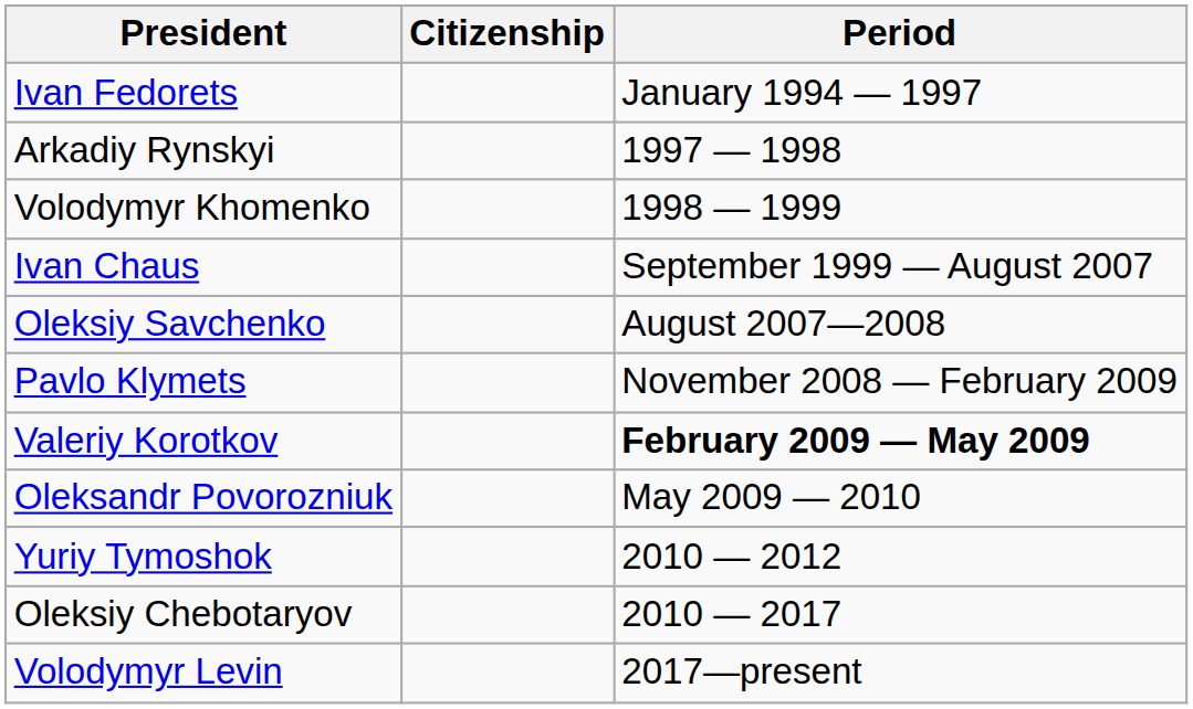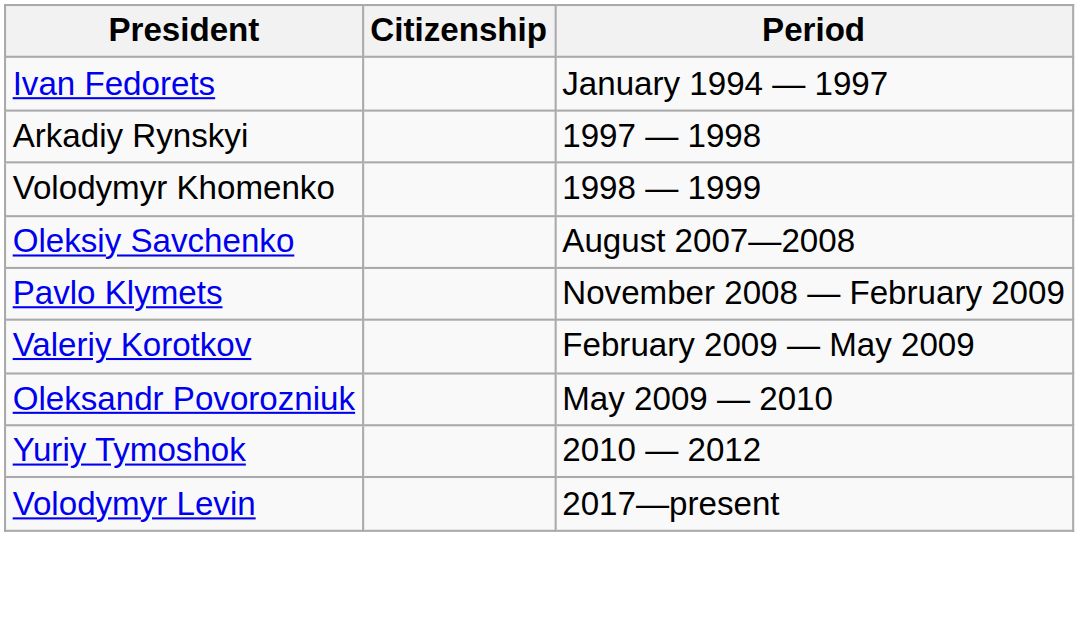 <table class="wikitable">
 <tr>
 <th>President</th>
 <th>Citizenship</th>
 <th>Period</th>
 </tr>
 <tr>
 <td><a href='#'>Ivan Fedorets</a></td>
 <td></td>
 <td>January 1994 — 1997</td>
 </tr>
 <tr>
 <td>Arkadiy Rynskyi</td>
 <td></td>
 <td>1997 — 1998</td>
 </tr>
 <tr>
 <td>Volodymyr Khomenko</td>
 <td></td>
 <td>1998 — 1999</td>
 </tr>
 <tr>
-<td><a href='#'>Ivan Chaus</a></td>
-<td></td>
-<td>September 1999 — August 2007</td>
-</tr>
-<tr>
 <td><a href='#'>Oleksiy Savchenko</a></td>
 <td></td>
 <td>August 2007—2008</td>
 </tr>
 <tr>
 <td><a href='#'>Pavlo Klymets</a></td>
 <td></td>
 <td>November 2008 — February 2009</td>
 </tr>
 <tr>
 <td><a href='#'>Valeriy Korotkov</a></td>
 <td></td>
-<td><strong>February 2009 — May 2009</strong></td>
+<td>February 2009 — May 2009</td>
 </tr>
 <tr>
 <td><a href='#'>Oleksandr Povorozniuk</a></td>
 <td></td>
 <td>May 2009 — 2010</td>
 </tr>
 <tr>
 <td><a href='#'>Yuriy Tymoshok</a></td>
 <td></td>
 <td>2010 — 2012</td>
 </tr>
 <tr>
-<td>Oleksiy Chebotaryov</td>
-<td></td>
-<td>2010 — 2017</td>
-</tr>
-<tr>
 <td><a href='#'>Volodymyr Levin</a></td>
 <td></td>
 <td>2017—present</td>
 </tr>
 </table>
